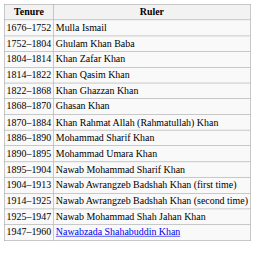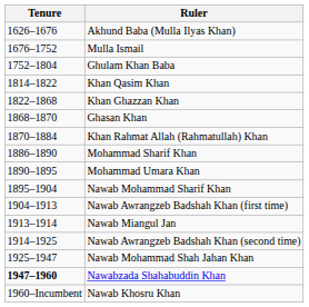 <table class="wikitable">
 <tr>
 <th>Tenure</th>
 <th>Ruler</th>
+</tr>
+<tr>
+<td>1626–1676</td>
+<td>Akhund Baba (Mulla Ilyas Khan)</td>
 </tr>
 <tr>
 <td>1676–1752</td>
 <td>Mulla Ismail</td>
 </tr>
 <tr>
 <td>1752–1804</td>
 <td>Ghulam Khan Baba</td>
-</tr>
-<tr>
-<td>1804–1814</td>
-<td>Khan Zafar Khan</td>
 </tr>
 <tr>
 <td>1814–1822</td>
 <td>Khan Qasim Khan</td>
 </tr>
 <tr>
 <td>1822–1868</td>
 <td>Khan Ghazzan Khan</td>
 </tr>
 <tr>
 <td>1868–1870</td>
 <td>Ghasan Khan</td>
 </tr>
 <tr>
 <td>1870–1884</td>
 <td>Khan Rahmat Allah (Rahmatullah) Khan</td>
 </tr>
 <tr>
 <td>1886–1890</td>
 <td>Mohammad Sharif Khan</td>
 </tr>
 <tr>
 <td>1890–1895</td>
 <td>Mohammad Umara Khan</td>
 </tr>
 <tr>
 <td>1895–1904</td>
 <td>Nawab Mohammad Sharif Khan</td>
 </tr>
 <tr>
 <td>1904–1913</td>
 <td>Nawab Awrangzeb Badshah Khan (first time)</td>
 </tr>
 <tr>
+<td>1913–1914</td>
+<td>Nawab Miangul Jan</td>
+</tr>
+<tr>
 <td>1914–1925</td>
 <td>Nawab Awrangzeb Badshah Khan (second time)</td>
 </tr>
 <tr>
 <td>1925–1947</td>
 <td>Nawab Mohammad Shah Jahan Khan</td>
 </tr>
 <tr>
-<td>1947–1960</td>
+<td><strong>1947–1960</strong></td>
 <td><a href='#'>Nawabzada Shahabuddin Khan</a></td>
 </tr>
+<tr>
+<td>1960–Incumbent</td>
+<td>Nawab Khosru Khan</td>
+</tr>
 </table>
